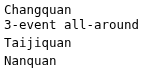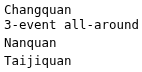 <table>
 <tr>
 <td>Changquan<br>3-event all-around</td>
-<td></td>
-<td></td>
-<td></td>
-</tr>
-<tr>
-<td>Taijiquan</td>
 <td></td>
 <td></td>
 <td></td>
 </tr>
 <tr>
 <td>Nanquan</td>
 <td></td>
 <td></td>
 <td><br></td>
 </tr>
+<tr>
+<td>Taijiquan</td>
+<td></td>
+<td></td>
+<td></td>
+</tr>
 </table>
